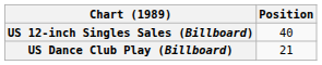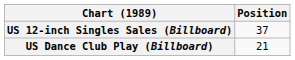 <table class="wikitable plainrowheaders" style="text-align:center">
 <tr>
 <th>Chart (1989)</th>
 <th>Position</th>
 </tr>
 <tr>
 <th scope="row">US 12-inch Singles Sales (<em>Billboard</em>)</th>
-<td>40</td>
+<td>37</td>
 </tr>
 <tr>
 <th scope="row">US Dance Club Play (<em>Billboard</em>)</th>
 <td>21</td>
 </tr>
 </table>
